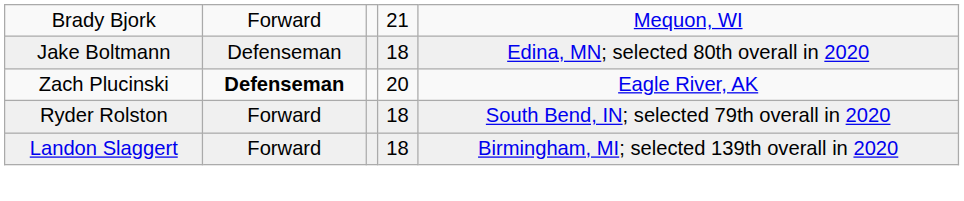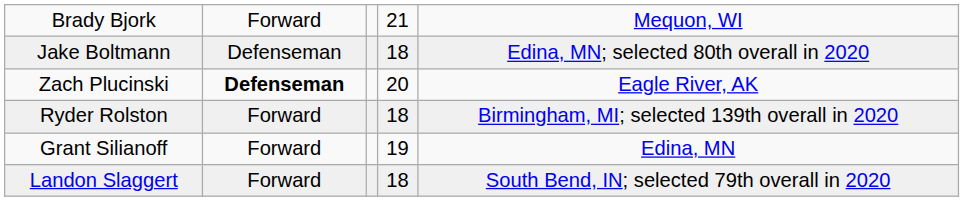 <table class="wikitable" width="60%">
 <tr align="center" bgcolor="">
 <td>Brady Bjork</td>
 <td>Forward</td>
 <td></td>
 <td>21</td>
 <td><a href='#'>Mequon, WI</a></td>
 </tr>
 <tr align="center" bgcolor="f0f0f0">
 <td>Jake Boltmann</td>
 <td>Defenseman</td>
 <td></td>
 <td>18</td>
 <td><a href='#'>Edina, MN</a>; selected 80th overall in <a href='#'>2020</a></td>
 </tr>
 <tr align="center" bgcolor="">
 <td>Zach Plucinski</td>
 <td><strong>Defenseman</strong></td>
 <td></td>
 <td>20</td>
 <td><a href='#'>Eagle River, AK</a></td>
 </tr>
 <tr align="center" bgcolor="f0f0f0">
 <td>Ryder Rolston</td>
 <td>Forward</td>
 <td></td>
 <td>18</td>
-<td><a href='#'>South Bend, IN</a>; selected 79th overall in <a href='#'>2020</a></td>
+<td><a href='#'>Birmingham, MI</a>; selected 139th overall in <a href='#'>2020</a></td>
+</tr>
+<tr align="center" bgcolor="">
+<td>Grant Silianoff</td>
+<td>Forward</td>
+<td></td>
+<td>19</td>
+<td><a href='#'>Edina, MN</a></td>
 </tr>
 <tr align="center" bgcolor="f0f0f0">
 <td><a href='#'>Landon Slaggert</a></td>
 <td>Forward</td>
 <td></td>
 <td>18</td>
-<td><a href='#'>Birmingham, MI</a>; selected 139th overall in <a href='#'>2020</a></td>
+<td><a href='#'>South Bend, IN</a>; selected 79th overall in <a href='#'>2020</a></td>
 </tr>
 </table>
